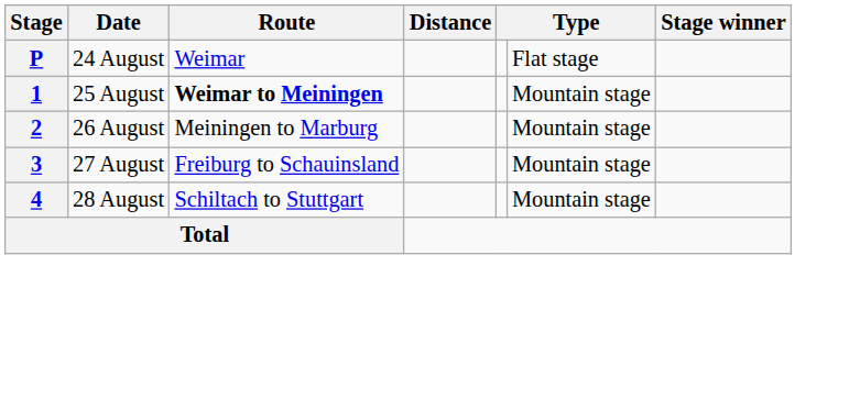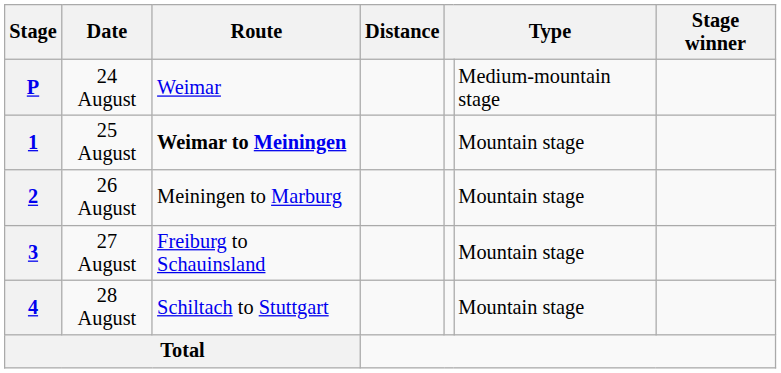 <table class="wikitable">
 <tr>
 <th scope="col">Stage</th>
 <th scope="col">Date</th>
 <th scope="col">Route</th>
 <th scope="col">Distance</th>
 <th scope="col" colspan="2">Type</th>
 <th scope="col">Stage winner</th>
 </tr>
 <tr>
 <th scope="row" style="text-align:center;"><a href='#'>P</a></th>
 <td style="text-align:center;">24 August</td>
 <td><a href='#'>Weimar</a></td>
 <td style="text-align:center;"></td>
 <td></td>
-<td>Flat stage</td>
+<td>Medium-mountain stage</td>
 <td></td>
 </tr>
 <tr>
 <th scope="row" style="text-align:center;"><a href='#'>1</a></th>
 <td style="text-align:center;">25 August</td>
 <td><strong>Weimar to <a href='#'>Meiningen</a></strong></td>
 <td style="text-align:center;"></td>
 <td></td>
 <td>Mountain stage</td>
 <td></td>
 </tr>
 <tr>
 <th scope="row" style="text-align:center;"><a href='#'>2</a></th>
 <td style="text-align:center;">26 August</td>
 <td>Meiningen to <a href='#'>Marburg</a></td>
 <td style="text-align:center;"></td>
 <td></td>
 <td>Mountain stage</td>
 <td></td>
 </tr>
 <tr>
 <th scope="row" style="text-align:center;"><a href='#'>3</a></th>
 <td style="text-align:center;">27 August</td>
 <td><a href='#'>Freiburg</a> to <a href='#'>Schauinsland</a></td>
 <td style="text-align:center;"></td>
 <td></td>
 <td>Mountain stage</td>
 <td></td>
 </tr>
 <tr>
 <th scope="row" style="text-align:center;"><a href='#'>4</a></th>
 <td style="text-align:center;">28 August</td>
 <td><a href='#'>Schiltach</a> to <a href='#'>Stuttgart</a></td>
 <td style="text-align:center;"></td>
 <td></td>
 <td>Mountain stage</td>
 <td></td>
 </tr>
 <tr>
 <th colspan="3">Total</th>
 <td colspan="4" align="center"></td>
 </tr>
 </table>
